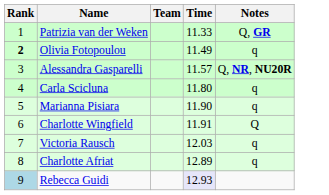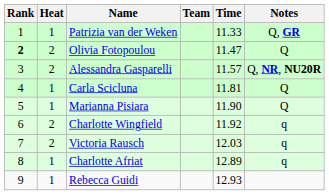 <table class="wikitable sortable" style="text-align:center">
 <tr>
 <th>Rank</th>
+<th>Heat</th>
 <th>Name</th>
 <th>Team</th>
 <th>Time</th>
 <th>Notes</th>
 </tr>
 <tr bgcolor=ccffcc>
+<td>1</td>
 <td>1</td>
 <td align="left"><a href='#'>Patrizia van der Weken</a></td>
 <td align=left></td>
 <td>11.33</td>
 <td>Q, <strong><a href='#'>GR</a></strong></td>
 </tr>
 <tr bgcolor=ccffcc>
 <td><strong>2</strong></td>
+<td>2</td>
 <td align="left"><a href='#'>Olivia Fotopoulou</a></td>
 <td align=left></td>
-<td>11.49</td>
-<td>q</td>
+<td>11.47</td>
+<td>Q</td>
 </tr>
 <tr bgcolor=ccffcc>
 <td>3</td>
+<td>2</td>
 <td align="left"><a href='#'>Alessandra Gasparelli</a></td>
 <td align=left></td>
 <td>11.57</td>
 <td>Q, <strong><a href='#'>NR</a></strong>, <strong>NU20R</strong></td>
 </tr>
 <tr bgcolor=ccffcc>
 <td>4</td>
+<td>1</td>
 <td align="left"><a href='#'>Carla Scicluna</a></td>
 <td align=left></td>
-<td>11.80</td>
+<td>11.81</td>
+<td>Q</td>
+</tr>
+<tr bgcolor=ddffdd>
+<td>5</td>
+<td>1</td>
+<td align="left"><a href='#'>Marianna Pisiara</a></td>
+<td align=left></td>
+<td>11.90</td>
+<td>Q</td>
+</tr>
+<tr bgcolor=ddffdd>
+<td>6</td>
+<td>2</td>
+<td align="left"><a href='#'>Charlotte Wingfield</a></td>
+<td align=left></td>
+<td>11.92</td>
 <td>q</td>
 </tr>
 <tr bgcolor=ddffdd>
-<td>5</td>
-<td align="left"><a href='#'>Marianna Pisiara</a></td>
-<td align=left></td>
-<td>11.90</td>
-<td>q</td>
-</tr>
-<tr bgcolor=ddffdd>
-<td>6</td>
-<td align="left"><a href='#'>Charlotte Wingfield</a></td>
-<td align=left></td>
-<td>11.91</td>
-<td>Q</td>
-</tr>
-<tr bgcolor=ddffdd>
 <td>7</td>
+<td>2</td>
 <td align="left"><a href='#'>Victoria Rausch</a></td>
 <td align=left></td>
 <td>12.03</td>
 <td>q</td>
 </tr>
 <tr bgcolor=ddffdd>
 <td>8</td>
+<td>1</td>
 <td align="left"><a href='#'>Charlotte Afriat</a></td>
 <td align=left></td>
 <td>12.89</td>
 <td>q</td>
 </tr>
 <tr>
-<td style="background: lightblue;">9</td>
+<td>9</td>
+<td>1</td>
 <td align="left"><a href='#'>Rebecca Guidi</a></td>
 <td align=left></td>
-<td style="background: lavender;">12.93</td>
+<td>12.93</td>
 <td></td>
 </tr>
 </table>
